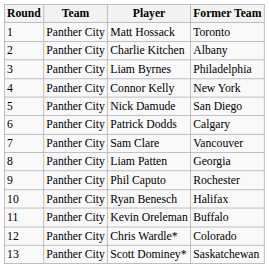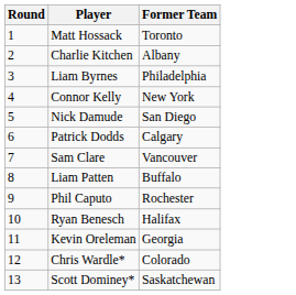 <table class="wikitable">
 <tr>
 <th>Round</th>
-<th>Team</th>
 <th>Player</th>
 <th>Former Team</th>
 </tr>
 <tr>
 <td>1</td>
-<td>Panther City</td>
 <td>Matt Hossack</td>
 <td>Toronto</td>
 </tr>
 <tr>
 <td>2</td>
-<td>Panther City</td>
 <td>Charlie Kitchen</td>
 <td>Albany</td>
 </tr>
 <tr>
 <td>3</td>
-<td>Panther City</td>
 <td>Liam Byrnes</td>
 <td>Philadelphia</td>
 </tr>
 <tr>
 <td>4</td>
-<td>Panther City</td>
 <td>Connor Kelly</td>
 <td>New York</td>
 </tr>
 <tr>
 <td>5</td>
-<td>Panther City</td>
 <td>Nick Damude</td>
 <td>San Diego</td>
 </tr>
 <tr>
 <td>6</td>
-<td>Panther City</td>
 <td>Patrick Dodds</td>
 <td>Calgary</td>
 </tr>
 <tr>
 <td>7</td>
-<td>Panther City</td>
 <td>Sam Clare</td>
 <td>Vancouver</td>
 </tr>
 <tr>
 <td>8</td>
-<td>Panther City</td>
 <td>Liam Patten</td>
-<td>Georgia</td>
+<td>Buffalo</td>
 </tr>
 <tr>
 <td>9</td>
-<td>Panther City</td>
 <td>Phil Caputo</td>
 <td>Rochester</td>
 </tr>
 <tr>
 <td>10</td>
-<td>Panther City</td>
 <td>Ryan Benesch</td>
 <td>Halifax</td>
 </tr>
 <tr>
 <td>11</td>
-<td>Panther City</td>
 <td>Kevin Oreleman</td>
-<td>Buffalo</td>
+<td>Georgia</td>
 </tr>
 <tr>
 <td>12</td>
-<td>Panther City</td>
 <td>Chris Wardle*</td>
 <td>Colorado</td>
 </tr>
 <tr>
 <td>13</td>
-<td>Panther City</td>
 <td>Scott Dominey*</td>
 <td>Saskatchewan</td>
 </tr>
 </table>
